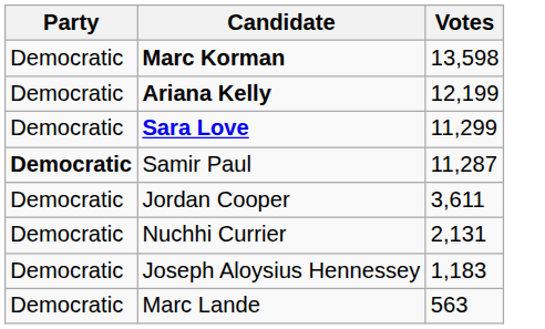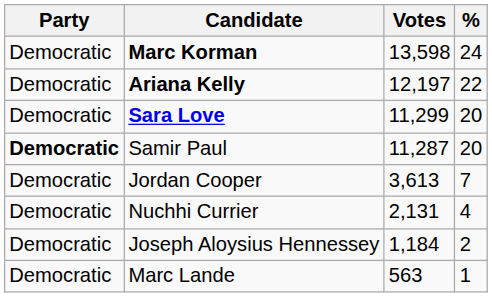 <table class="wikitable">
 <tr>
 <th>Party</th>
 <th>Candidate</th>
 <th>Votes</th>
+<th>%</th>
 </tr>
 <tr>
 <td>Democratic</td>
 <td><strong>Marc Korman</strong></td>
 <td>13,598</td>
+<td>24</td>
 </tr>
 <tr>
 <td>Democratic</td>
 <td><strong>Ariana Kelly</strong></td>
-<td>12,199</td>
+<td>12,197</td>
+<td>22</td>
 </tr>
 <tr>
 <td>Democratic</td>
 <td><strong><a href='#'>Sara Love</a></strong></td>
 <td>11,299</td>
+<td>20</td>
 </tr>
 <tr>
 <td><strong>Democratic</strong></td>
 <td>Samir Paul</td>
 <td>11,287</td>
+<td>20</td>
 </tr>
 <tr>
 <td>Democratic</td>
 <td>Jordan Cooper</td>
-<td>3,611</td>
+<td>3,613</td>
+<td>7</td>
 </tr>
 <tr>
 <td>Democratic</td>
 <td>Nuchhi Currier</td>
 <td>2,131</td>
+<td>4</td>
 </tr>
 <tr>
 <td>Democratic</td>
 <td>Joseph Aloysius Hennessey</td>
-<td>1,183</td>
+<td>1,184</td>
+<td>2</td>
 </tr>
 <tr>
 <td>Democratic</td>
 <td>Marc Lande</td>
 <td>563</td>
+<td>1</td>
 </tr>
 </table>
